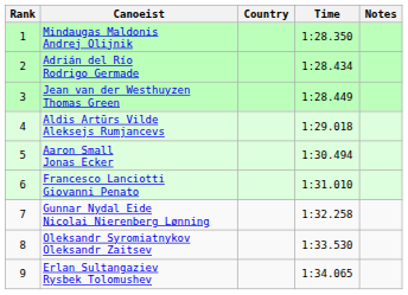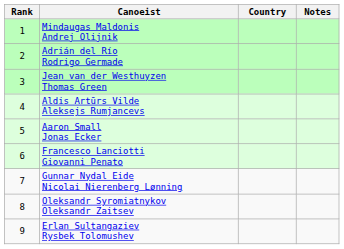 <table class="wikitable" style="text-align:center;width: 55%">
 <tr>
 <th>Rank</th>
 <th>Canoeist</th>
 <th>Country</th>
-<th>Time</th>
 <th>Notes</th>
 </tr>
 <tr bgcolor=bbffbb>
 <td>1</td>
 <td align="left"><a href='#'>Mindaugas Maldonis</a><br><a href='#'>Andrej Olijnik</a></td>
 <td align="left"></td>
-<td>1:28.350</td>
 <td></td>
 </tr>
 <tr bgcolor=bbffbb>
 <td>2</td>
 <td align="left"><a href='#'>Adrián del Río</a><br><a href='#'>Rodrigo Germade</a></td>
 <td align="left"></td>
-<td>1:28.434</td>
 <td></td>
 </tr>
 <tr bgcolor=bbffbb>
 <td>3</td>
 <td align="left"><a href='#'>Jean van der Westhuyzen</a><br><a href='#'>Thomas Green</a></td>
 <td align="left"></td>
-<td>1:28.449</td>
 <td></td>
 </tr>
 <tr bgcolor=ddffdd>
 <td>4</td>
 <td align="left"><a href='#'>Aldis Artūrs Vilde</a><br><a href='#'>Aleksejs Rumjancevs</a></td>
 <td align="left"></td>
-<td>1:29.018</td>
 <td></td>
 </tr>
 <tr bgcolor=ddffdd>
 <td>5</td>
 <td align="left"><a href='#'>Aaron Small</a><br><a href='#'>Jonas Ecker</a></td>
 <td align="left"></td>
-<td>1:30.494</td>
 <td></td>
 </tr>
 <tr bgcolor=ddffdd>
 <td>6</td>
 <td align="left"><a href='#'>Francesco Lanciotti</a><br><a href='#'>Giovanni Penato</a></td>
 <td align="left"></td>
-<td>1:31.010</td>
 <td></td>
 </tr>
 <tr>
 <td>7</td>
 <td align="left"><a href='#'>Gunnar Nydal Eide</a><br><a href='#'>Nicolai Nierenberg Lønning</a></td>
 <td align="left"></td>
-<td>1:32.258</td>
 <td></td>
 </tr>
 <tr>
 <td>8</td>
 <td align="left"><a href='#'>Oleksandr Syromiatnykov</a><br><a href='#'>Oleksandr Zaitsev</a></td>
 <td align="left"></td>
-<td>1:33.530</td>
 <td></td>
 </tr>
 <tr>
 <td>9</td>
 <td align="left"><a href='#'>Erlan Sultangaziev</a><br><a href='#'>Rysbek Tolomushev</a></td>
 <td align="left"></td>
-<td>1:34.065</td>
 <td></td>
 </tr>
 </table>
